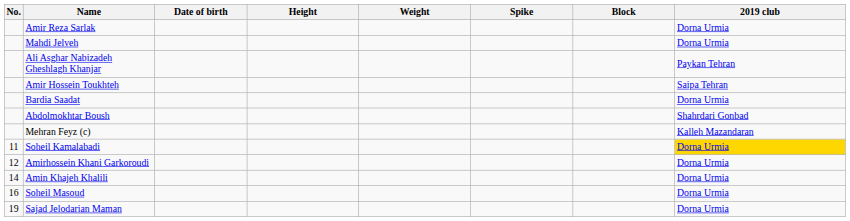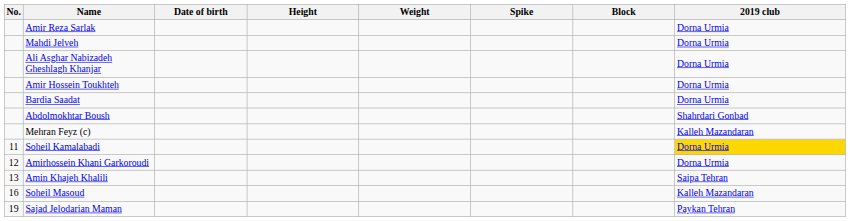 <table class="wikitable sortable" style="text-align:center;">
 <tr>
 <th>No.</th>
 <th style="width:13em">Name</th>
 <th style="width:9em">Date of birth</th>
 <th style="width:11em">Height</th>
 <th style="width:11em">Weight</th>
 <th style="width:10em">Spike</th>
 <th style="width:10em">Block</th>
 <th style="width:17em">2019 club</th>
 </tr>
 <tr>
 <td></td>
 <td align=left><a href='#'>Amir Reza Sarlak</a></td>
 <td align=right></td>
 <td></td>
 <td></td>
 <td></td>
 <td></td>
 <td align=left> <a href='#'>Dorna Urmia</a></td>
 </tr>
 <tr>
 <td></td>
 <td align=left><a href='#'>Mahdi Jelveh</a></td>
 <td align=right></td>
 <td></td>
 <td></td>
 <td></td>
 <td></td>
 <td align=left> <a href='#'>Dorna Urmia</a></td>
 </tr>
 <tr>
 <td></td>
 <td align=left><a href='#'>Ali Asghar Nabizadeh Gheshlagh Khanjar</a></td>
 <td align=right></td>
 <td></td>
 <td></td>
 <td></td>
 <td></td>
-<td align=left> <a href='#'>Paykan Tehran</a></td>
+<td align=left> <a href='#'>Dorna Urmia</a></td>
 </tr>
 <tr>
 <td></td>
 <td align=left><a href='#'>Amir Hossein Toukhteh</a></td>
 <td align=right></td>
 <td></td>
 <td></td>
 <td></td>
 <td></td>
-<td align=left> <a href='#'>Saipa Tehran</a></td>
+<td align=left> <a href='#'>Dorna Urmia</a></td>
 </tr>
 <tr>
 <td></td>
 <td align=left><a href='#'>Bardia Saadat</a></td>
 <td align=right></td>
 <td></td>
 <td></td>
 <td></td>
 <td></td>
 <td align=left> <a href='#'>Dorna Urmia</a></td>
 </tr>
 <tr>
 <td></td>
 <td align=left><a href='#'>Abdolmokhtar Boush</a></td>
 <td align=right></td>
 <td></td>
 <td></td>
 <td></td>
 <td></td>
 <td align=left> <a href='#'>Shahrdari Gonbad</a></td>
 </tr>
 <tr>
 <td></td>
 <td align=left>Mehran Feyz (c)</td>
 <td align=right></td>
 <td></td>
 <td></td>
 <td></td>
 <td></td>
 <td align=left> <a href='#'>Kalleh Mazandaran</a></td>
 </tr>
 <tr>
 <td>11</td>
 <td align=left><a href='#'>Soheil Kamalabadi</a></td>
 <td align=right></td>
 <td></td>
 <td></td>
 <td></td>
 <td></td>
 <td align=left style="background: gold;"> <a href='#'>Dorna Urmia</a></td>
 </tr>
 <tr>
 <td>12</td>
 <td align=left><a href='#'>Amirhossein Khani Garkoroudi</a></td>
 <td align=right></td>
 <td></td>
 <td></td>
 <td></td>
 <td></td>
 <td align=left> <a href='#'>Dorna Urmia</a></td>
 </tr>
 <tr>
-<td>14</td>
+<td>13</td>
 <td align=left><a href='#'>Amin Khajeh Khalili</a></td>
 <td align=right></td>
 <td></td>
 <td></td>
 <td></td>
 <td></td>
-<td align=left> <a href='#'>Dorna Urmia</a></td>
+<td align=left> <a href='#'>Saipa Tehran</a></td>
 </tr>
 <tr>
 <td>16</td>
 <td align=left><a href='#'>Soheil Masoud</a></td>
 <td align=right></td>
 <td></td>
 <td></td>
 <td></td>
 <td></td>
-<td align=left> <a href='#'>Dorna Urmia</a></td>
+<td align=left> <a href='#'>Kalleh Mazandaran</a></td>
 </tr>
 <tr>
 <td>19</td>
 <td align=left><a href='#'>Sajad Jelodarian Maman</a></td>
 <td align=right></td>
 <td></td>
 <td></td>
 <td></td>
 <td></td>
-<td align=left> <a href='#'>Dorna Urmia</a></td>
+<td align=left> <a href='#'>Paykan Tehran</a></td>
 </tr>
 </table>
